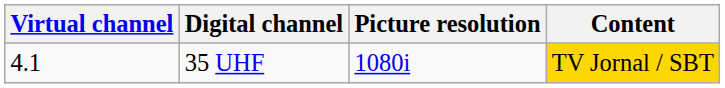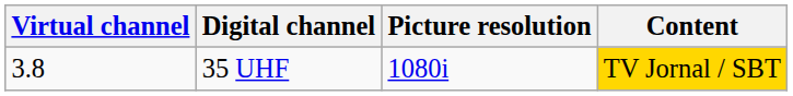 <table class = "wikitable">
 <tr>
 <th><a href='#'>Virtual channel</a></th>
 <th>Digital channel</th>
 <th>Picture resolution</th>
 <th>Content</th>
 </tr>
 <tr>
-<td>4.1</td>
+<td>3.8</td>
 <td>35 <a href='#'>UHF</a></td>
 <td><a href='#'>1080i</a></td>
 <td style="background: gold;">TV Jornal / SBT</td>
 </tr>
 </table>
